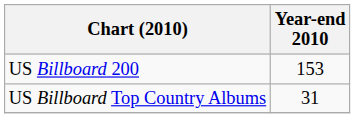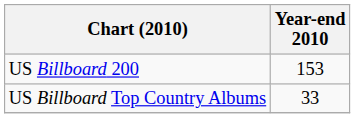 <table class="wikitable">
 <tr>
 <th>Chart (2010)</th>
 <th>Year-end<br>2010</th>
 </tr>
 <tr>
 <td>US <a href='#'><em>Billboard</em> 200</a></td>
 <td align="center">153</td>
 </tr>
 <tr>
 <td>US <em>Billboard</em> <a href='#'>Top Country Albums</a></td>
-<td align="center">31</td>
+<td align="center">33</td>
 </tr>
 <tr>
 </tr>
 </table>
